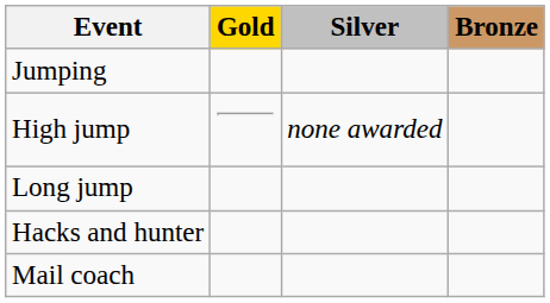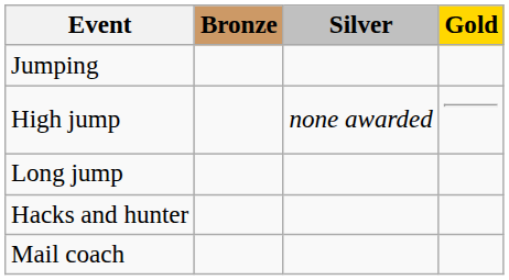 <table class=wikitable>
 <tr>
 <th>Event</th>
+<td align=center bgcolor=cc9966><strong>Bronze</strong></td>
+<td align=center bgcolor=silver><strong>Silver</strong></td>
 <td align=center bgcolor=gold><strong>Gold</strong></td>
-<td align=center bgcolor=silver><strong>Silver</strong></td>
-<td align=center bgcolor=cc9966><strong>Bronze</strong></td>
 </tr>
 <tr>
 <td>Jumping <br></td>
 <td></td>
 <td></td>
 <td></td>
 </tr>
 <tr>
 <td>High jump <br></td>
+<td></td>
+<td align=center><em>none awarded</em></td>
 <td><hr><br></td>
-<td align=center><em>none awarded</em></td>
-<td></td>
 </tr>
 <tr>
 <td>Long jump <br></td>
 <td></td>
 <td></td>
 <td></td>
 </tr>
 <tr>
 <td>Hacks and hunter <br></td>
 <td></td>
 <td></td>
 <td></td>
 </tr>
 <tr>
 <td>Mail coach<br></td>
 <td></td>
 <td></td>
 <td></td>
 </tr>
 </table>
